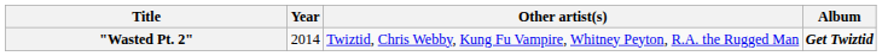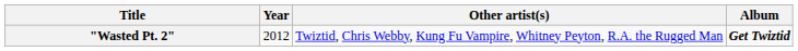 <table class="wikitable plainrowheaders" style="text-align:center;">
 <tr>
 <th scope="col" style="width:19em;">Title</th>
 <th scope="col">Year</th>
 <th scope="col">Other artist(s)</th>
 <th scope="col">Album</th>
 </tr>
 <tr>
 <th scope="row">"Wasted Pt. 2"</th>
-<td>2014</td>
+<td>2012</td>
 <td><a href='#'>Twiztid</a>, <a href='#'>Chris Webby</a>, <a href='#'>Kung Fu Vampire</a>, <a href='#'>Whitney Peyton</a>, <a href='#'>R.A. the Rugged Man</a></td>
 <td><strong><em>Get Twiztid</em></strong></td>
 </tr>
 </table>
